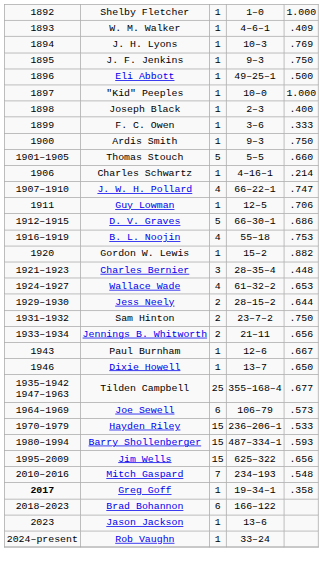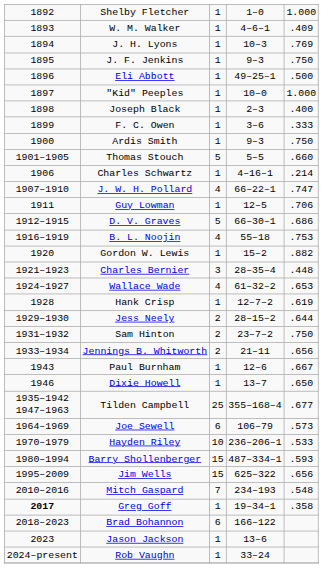 <table class="wikitable sortable">
 <tr align="center">
 <td>1892</td>
 <td>Shelby Fletcher</td>
 <td>1</td>
 <td>1–0</td>
 <td>1.000</td>
 </tr>
 <tr align="center">
 <td>1893</td>
 <td>W. M. Walker</td>
 <td>1</td>
 <td>4–6–1</td>
 <td>.409</td>
 </tr>
 <tr align="center">
 <td>1894</td>
 <td>J. H. Lyons</td>
 <td>1</td>
 <td>10–3</td>
 <td>.769</td>
 </tr>
 <tr align="center">
 <td>1895</td>
 <td>J. F. Jenkins</td>
 <td>1</td>
 <td>9–3</td>
 <td>.750</td>
 </tr>
 <tr align="center">
 <td>1896</td>
 <td><a href='#'>Eli Abbott</a></td>
 <td>1</td>
 <td>49–25–1</td>
 <td>.500</td>
 </tr>
 <tr align="center">
 <td>1897</td>
 <td>"Kid" Peeples</td>
 <td>1</td>
 <td>10–0</td>
 <td>1.000</td>
 </tr>
 <tr align="center">
 <td>1898</td>
 <td>Joseph Black</td>
 <td>1</td>
 <td>2–3</td>
 <td>.400</td>
 </tr>
 <tr align="center">
 <td>1899</td>
 <td>F. C. Owen</td>
 <td>1</td>
 <td>3–6</td>
 <td>.333</td>
 </tr>
 <tr align="center">
 <td>1900</td>
 <td>Ardis Smith</td>
 <td>1</td>
 <td>9–3</td>
 <td>.750</td>
 </tr>
 <tr align="center">
 <td>1901–1905</td>
 <td>Thomas Stouch</td>
 <td>5</td>
 <td>5–5</td>
 <td>.660</td>
 </tr>
 <tr align="center">
 <td>1906</td>
 <td>Charles Schwartz</td>
 <td>1</td>
 <td>4–16–1</td>
 <td>.214</td>
 </tr>
 <tr align="center">
 <td>1907–1910</td>
 <td><a href='#'>J. W. H. Pollard</a></td>
 <td>4</td>
 <td>66–22–1</td>
 <td>.747</td>
 </tr>
 <tr align="center">
 <td>1911</td>
 <td><a href='#'>Guy Lowman</a></td>
 <td>1</td>
 <td>12–5</td>
 <td>.706</td>
 </tr>
 <tr align="center">
 <td>1912–1915</td>
 <td><a href='#'>D. V. Graves</a></td>
 <td>5</td>
 <td>66–30–1</td>
 <td>.686</td>
 </tr>
 <tr align="center">
 <td>1916–1919</td>
 <td><a href='#'>B. L. Noojin</a></td>
 <td>4</td>
 <td>55–18</td>
 <td>.753</td>
 </tr>
 <tr align="center">
 <td>1920</td>
 <td>Gordon W. Lewis</td>
 <td>1</td>
 <td>15–2</td>
 <td>.882</td>
 </tr>
 <tr align="center">
 <td>1921–1923</td>
 <td><a href='#'>Charles Bernier</a></td>
 <td>3</td>
 <td>28–35–4</td>
 <td>.448</td>
 </tr>
 <tr align="center">
 <td>1924–1927</td>
 <td><a href='#'>Wallace Wade</a></td>
 <td>4</td>
 <td>61–32–2</td>
 <td>.653</td>
 </tr>
 <tr align="center">
+<td>1928</td>
+<td>Hank Crisp</td>
+<td>1</td>
+<td>12–7–2</td>
+<td>.619</td>
+</tr>
+<tr align="center">
 <td>1929–1930</td>
 <td><a href='#'>Jess Neely</a></td>
 <td>2</td>
 <td>28–15–2</td>
 <td>.644</td>
 </tr>
 <tr align="center">
 <td>1931–1932</td>
 <td>Sam Hinton</td>
 <td>2</td>
 <td>23–7–2</td>
 <td>.750</td>
 </tr>
 <tr align="center">
 <td>1933–1934</td>
 <td><a href='#'>Jennings B. Whitworth</a></td>
 <td>2</td>
 <td>21–11</td>
 <td>.656</td>
 </tr>
 <tr align="center">
 <td>1943</td>
 <td>Paul Burnham</td>
 <td>1</td>
 <td>12–6</td>
 <td>.667</td>
 </tr>
 <tr align="center">
 <td>1946</td>
 <td><a href='#'>Dixie Howell</a></td>
 <td>1</td>
 <td>13–7</td>
 <td>.650</td>
 </tr>
 <tr align="center">
 <td>1935–1942<br>1947–1963</td>
 <td>Tilden Campbell</td>
 <td>25</td>
 <td>355–168–4</td>
 <td>.677</td>
 </tr>
 <tr align="center">
 <td>1964–1969</td>
 <td><a href='#'>Joe Sewell</a></td>
 <td>6</td>
 <td>106–79</td>
 <td>.573</td>
 </tr>
 <tr align="center">
 <td>1970–1979</td>
 <td><a href='#'>Hayden Riley</a></td>
-<td>15</td>
+<td>10</td>
 <td>236–206–1</td>
 <td>.533</td>
 </tr>
 <tr align="center">
 <td>1980–1994</td>
 <td><a href='#'>Barry Shollenberger</a></td>
 <td>15</td>
 <td>487–334–1</td>
 <td>.593</td>
 </tr>
 <tr align="center">
 <td>1995–2009</td>
 <td><a href='#'>Jim Wells</a></td>
 <td>15</td>
 <td>625–322</td>
 <td>.656</td>
 </tr>
 <tr align="center">
 <td>2010–2016</td>
 <td><a href='#'>Mitch Gaspard</a></td>
 <td>7</td>
 <td>234–193</td>
 <td>.548</td>
 </tr>
 <tr align="center">
 <td><strong>2017</strong></td>
 <td><a href='#'>Greg Goff</a></td>
 <td>1</td>
 <td>19–34–1</td>
 <td>.358</td>
 </tr>
 <tr align="center">
 <td>2018–2023</td>
 <td><a href='#'>Brad Bohannon</a></td>
 <td>6</td>
 <td>166–122</td>
 <td></td>
 </tr>
 <tr align="center">
 <td>2023</td>
 <td><a href='#'>Jason Jackson</a></td>
 <td>1</td>
 <td>13–6</td>
 <td></td>
 </tr>
 <tr align="center">
 <td>2024–present</td>
 <td><a href='#'>Rob Vaughn</a></td>
 <td>1</td>
 <td>33–24</td>
 <td></td>
 </tr>
 <tr align="center" class="sortbottom">
 </tr>
 </table>
